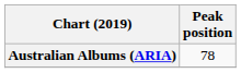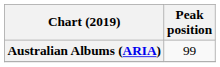 <table class="wikitable sortable plainrowheaders">
 <tr>
 <th scope="col">Chart (2019)</th>
 <th scope="col">Peak<br>position</th>
 </tr>
 <tr>
 <th scope="row">Australian Albums (<a href='#'>ARIA</a>)</th>
-<td align="center">78</td>
+<td align="center">99</td>
 </tr>
 <tr>
 </tr>
 <tr>
 </tr>
 <tr>
 </tr>
 <tr>
 </tr>
 <tr>
 </tr>
 <tr>
 </tr>
 <tr>
 </tr>
 </table>
